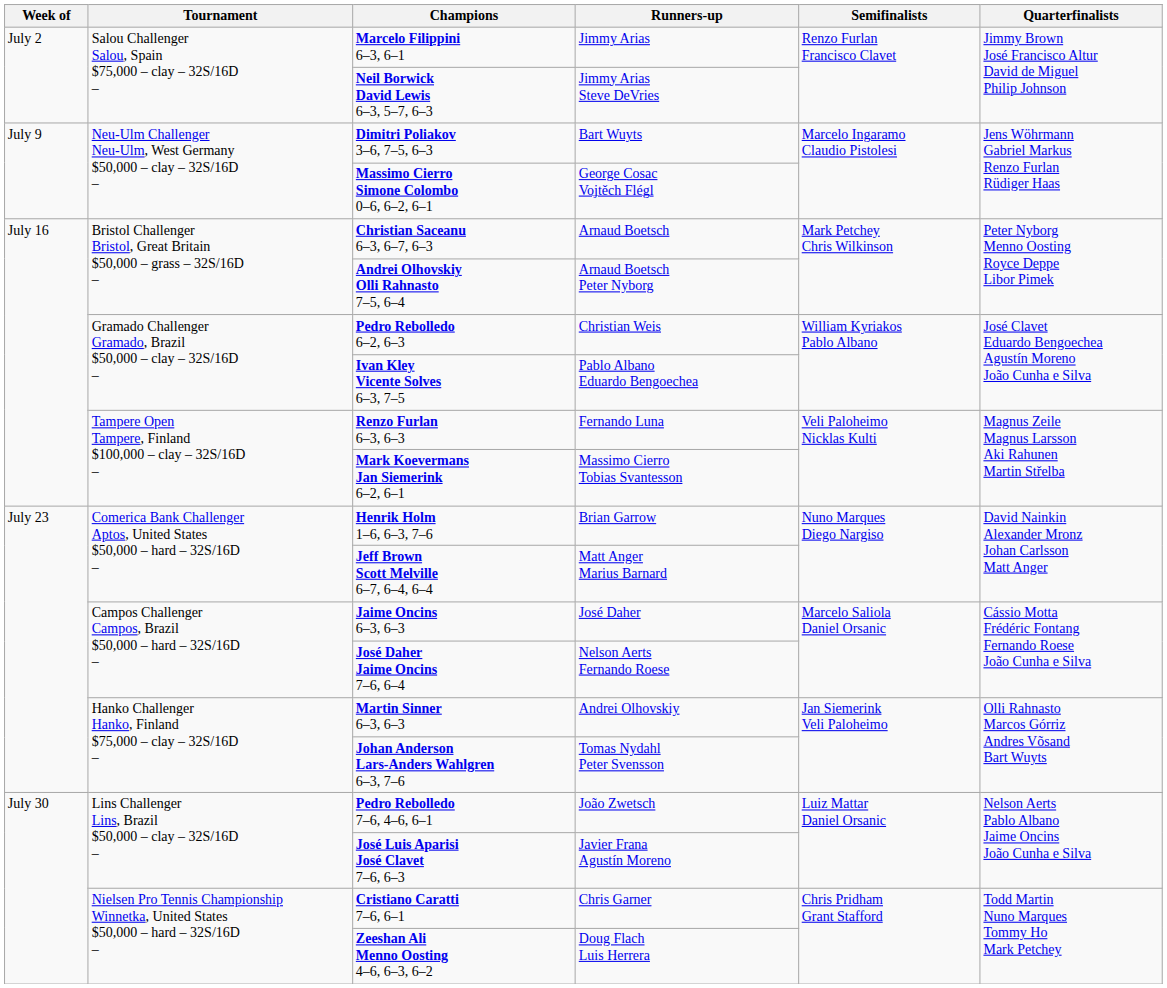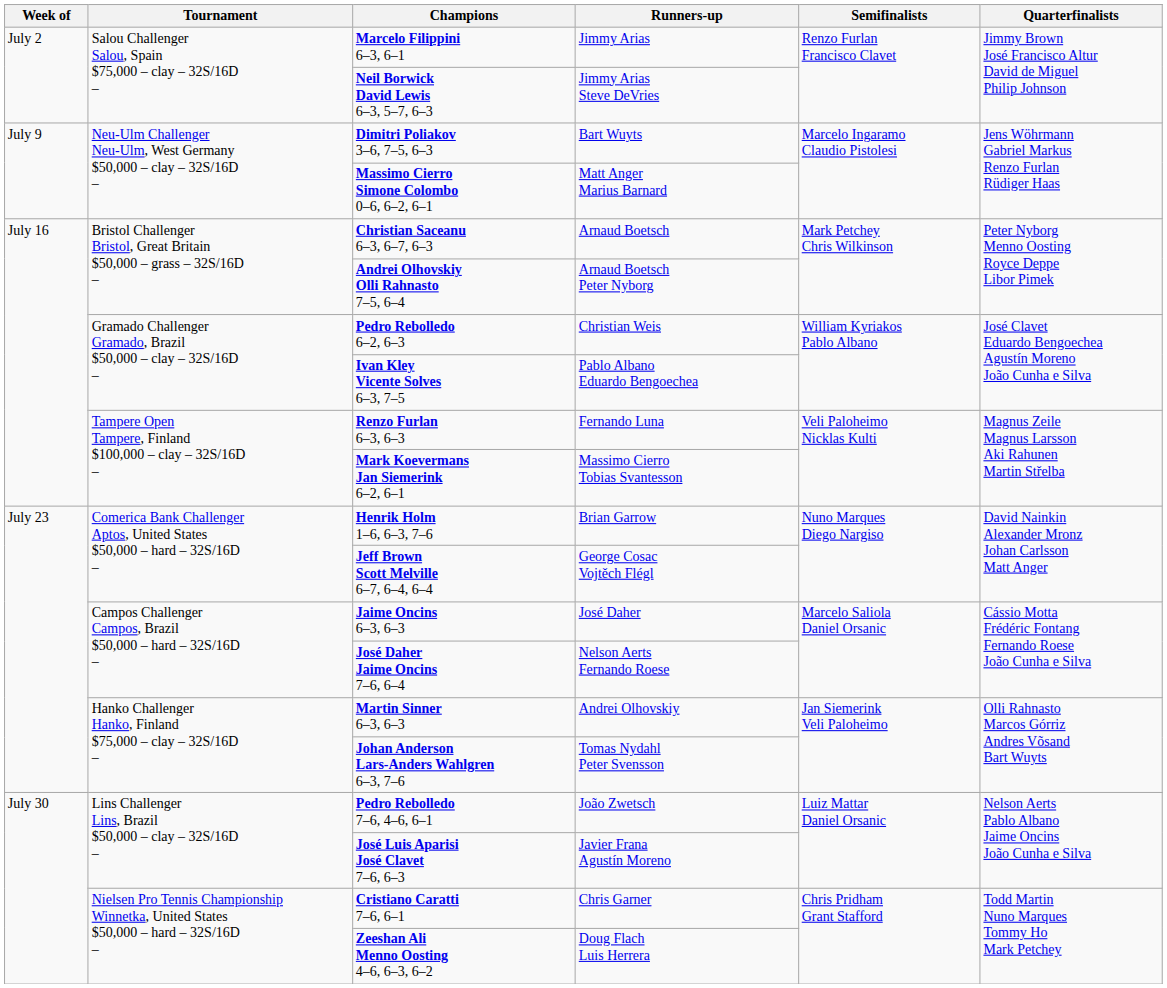 <table class="wikitable" style="font-size:85%;">
 <tr>
 <th width="75">Week of</th>
 <th width="250">Tournament</th>
 <th width="210">Champions</th>
 <th width="210">Runners-up</th>
 <th width="170">Semifinalists</th>
 <th width="170">Quarterfinalists</th>
 </tr>
 <tr valign="top">
 <td rowspan="2">July 2</td>
 <td rowspan="2">Salou Challenger<br> <a href='#'>Salou</a>, Spain<br>$75,000 – clay – 32S/16D<br>  – </td>
 <td> <strong><a href='#'>Marcelo Filippini</a></strong> <br>6–3, 6–1</td>
 <td> <a href='#'>Jimmy Arias</a></td>
 <td rowspan="2"> <a href='#'>Renzo Furlan</a> <br>  <a href='#'>Francisco Clavet</a></td>
 <td rowspan="2"> <a href='#'>Jimmy Brown</a> <br> <a href='#'>José Francisco Altur</a> <br> <a href='#'>David de Miguel</a> <br>  <a href='#'>Philip Johnson</a></td>
 </tr>
 <tr valign="top">
 <td> <strong><a href='#'>Neil Borwick</a></strong> <br> <strong><a href='#'>David Lewis</a></strong><br> 6–3, 5–7, 6–3</td>
 <td> <a href='#'>Jimmy Arias</a> <br>  <a href='#'>Steve DeVries</a></td>
 </tr>
 <tr valign="top">
 <td rowspan="2">July 9</td>
 <td rowspan="2"><a href='#'>Neu-Ulm Challenger</a><br> <a href='#'>Neu-Ulm</a>, West Germany<br>$50,000 – clay – 32S/16D<br>  – </td>
 <td> <strong><a href='#'>Dimitri Poliakov</a></strong> <br>3–6, 7–5, 6–3</td>
 <td> <a href='#'>Bart Wuyts</a></td>
 <td rowspan="2"> <a href='#'>Marcelo Ingaramo</a> <br>  <a href='#'>Claudio Pistolesi</a></td>
 <td rowspan="2"> <a href='#'>Jens Wöhrmann</a> <br> <a href='#'>Gabriel Markus</a> <br> <a href='#'>Renzo Furlan</a> <br>  <a href='#'>Rüdiger Haas</a></td>
 </tr>
 <tr valign="top">
 <td> <strong><a href='#'>Massimo Cierro</a></strong> <br> <strong><a href='#'>Simone Colombo</a></strong><br> 0–6, 6–2, 6–1</td>
-<td> <a href='#'>George Cosac</a> <br>  <a href='#'>Vojtěch Flégl</a></td>
+<td> <a href='#'>Matt Anger</a> <br>  <a href='#'>Marius Barnard</a></td>
 </tr>
 <tr valign="top">
 <td rowspan="6">July 16</td>
 <td rowspan="2">Bristol Challenger<br> <a href='#'>Bristol</a>, Great Britain<br>$50,000 – grass – 32S/16D<br>  – </td>
 <td> <strong><a href='#'>Christian Saceanu</a></strong> <br>6–3, 6–7, 6–3</td>
 <td> <a href='#'>Arnaud Boetsch</a></td>
 <td rowspan="2"> <a href='#'>Mark Petchey</a> <br>  <a href='#'>Chris Wilkinson</a></td>
 <td rowspan="2"> <a href='#'>Peter Nyborg</a> <br> <a href='#'>Menno Oosting</a> <br> <a href='#'>Royce Deppe</a> <br>  <a href='#'>Libor Pimek</a></td>
 </tr>
 <tr valign="top">
 <td> <strong><a href='#'>Andrei Olhovskiy</a></strong> <br> <strong><a href='#'>Olli Rahnasto</a></strong><br> 7–5, 6–4</td>
 <td> <a href='#'>Arnaud Boetsch</a> <br>  <a href='#'>Peter Nyborg</a></td>
 </tr>
 <tr valign="top">
 <td rowspan="2">Gramado Challenger<br> <a href='#'>Gramado</a>, Brazil<br>$50,000 – clay – 32S/16D<br>  – </td>
 <td> <strong><a href='#'>Pedro Rebolledo</a></strong> <br>6–2, 6–3</td>
 <td> <a href='#'>Christian Weis</a></td>
 <td rowspan="2"> <a href='#'>William Kyriakos</a> <br>  <a href='#'>Pablo Albano</a></td>
 <td rowspan="2"> <a href='#'>José Clavet</a> <br> <a href='#'>Eduardo Bengoechea</a> <br> <a href='#'>Agustín Moreno</a> <br>  <a href='#'>João Cunha e Silva</a></td>
 </tr>
 <tr valign="top">
 <td> <strong><a href='#'>Ivan Kley</a></strong> <br> <strong><a href='#'>Vicente Solves</a></strong><br> 6–3, 7–5</td>
 <td> <a href='#'>Pablo Albano</a> <br>  <a href='#'>Eduardo Bengoechea</a></td>
 </tr>
 <tr valign="top">
 <td rowspan="2"><a href='#'>Tampere Open</a><br> <a href='#'>Tampere</a>, Finland<br>$100,000 – clay – 32S/16D<br>  – </td>
 <td> <strong><a href='#'>Renzo Furlan</a></strong> <br>6–3, 6–3</td>
 <td> <a href='#'>Fernando Luna</a></td>
 <td rowspan="2"> <a href='#'>Veli Paloheimo</a> <br>  <a href='#'>Nicklas Kulti</a></td>
 <td rowspan="2"> <a href='#'>Magnus Zeile</a> <br> <a href='#'>Magnus Larsson</a> <br> <a href='#'>Aki Rahunen</a> <br>  <a href='#'>Martin Střelba</a></td>
 </tr>
 <tr valign="top">
 <td> <strong><a href='#'>Mark Koevermans</a></strong> <br> <strong><a href='#'>Jan Siemerink</a></strong><br> 6–2, 6–1</td>
 <td> <a href='#'>Massimo Cierro</a> <br>  <a href='#'>Tobias Svantesson</a></td>
 </tr>
 <tr valign="top">
 <td rowspan="6">July 23</td>
 <td rowspan="2"><a href='#'>Comerica Bank Challenger</a><br> <a href='#'>Aptos</a>, United States<br>$50,000 – hard – 32S/16D<br>  – </td>
 <td> <strong><a href='#'>Henrik Holm</a></strong> <br>1–6, 6–3, 7–6</td>
 <td> <a href='#'>Brian Garrow</a></td>
 <td rowspan="2"> <a href='#'>Nuno Marques</a> <br>  <a href='#'>Diego Nargiso</a></td>
 <td rowspan="2"> <a href='#'>David Nainkin</a> <br> <a href='#'>Alexander Mronz</a> <br> <a href='#'>Johan Carlsson</a> <br>  <a href='#'>Matt Anger</a></td>
 </tr>
 <tr valign="top">
 <td> <strong><a href='#'>Jeff Brown</a></strong> <br> <strong><a href='#'>Scott Melville</a></strong><br> 6–7, 6–4, 6–4</td>
-<td> <a href='#'>Matt Anger</a> <br>  <a href='#'>Marius Barnard</a></td>
+<td> <a href='#'>George Cosac</a> <br>  <a href='#'>Vojtěch Flégl</a></td>
 </tr>
 <tr valign="top">
 <td rowspan="2">Campos Challenger<br> <a href='#'>Campos</a>, Brazil<br>$50,000 – hard – 32S/16D<br>  – </td>
 <td> <strong><a href='#'>Jaime Oncins</a></strong> <br>6–3, 6–3</td>
 <td> <a href='#'>José Daher</a></td>
 <td rowspan="2"> <a href='#'>Marcelo Saliola</a> <br>  <a href='#'>Daniel Orsanic</a></td>
 <td rowspan="2"> <a href='#'>Cássio Motta</a> <br> <a href='#'>Frédéric Fontang</a> <br> <a href='#'>Fernando Roese</a> <br>  <a href='#'>João Cunha e Silva</a></td>
 </tr>
 <tr valign="top">
 <td> <strong><a href='#'>José Daher</a></strong> <br> <strong><a href='#'>Jaime Oncins</a></strong> <br> 7–6, 6–4</td>
 <td> <a href='#'>Nelson Aerts</a> <br>  <a href='#'>Fernando Roese</a></td>
 </tr>
 <tr valign="top">
 <td rowspan="2">Hanko Challenger<br> <a href='#'>Hanko</a>, Finland<br>$75,000 – clay – 32S/16D<br>  – </td>
 <td> <strong><a href='#'>Martin Sinner</a></strong> <br>6–3, 6–3</td>
 <td> <a href='#'>Andrei Olhovskiy</a></td>
 <td rowspan="2"> <a href='#'>Jan Siemerink</a> <br>  <a href='#'>Veli Paloheimo</a></td>
 <td rowspan="2"> <a href='#'>Olli Rahnasto</a> <br> <a href='#'>Marcos Górriz</a> <br> <a href='#'>Andres Võsand</a> <br>  <a href='#'>Bart Wuyts</a></td>
 </tr>
 <tr valign="top">
 <td> <strong><a href='#'>Johan Anderson</a></strong> <br> <strong><a href='#'>Lars-Anders Wahlgren</a></strong> <br> 6–3, 7–6</td>
 <td> <a href='#'>Tomas Nydahl</a> <br>  <a href='#'>Peter Svensson</a></td>
 </tr>
 <tr valign="top">
 <td rowspan="4">July 30</td>
 <td rowspan="2">Lins Challenger<br> <a href='#'>Lins</a>, Brazil<br>$50,000 – clay – 32S/16D<br>  – </td>
 <td> <strong><a href='#'>Pedro Rebolledo</a></strong> <br>7–6, 4–6, 6–1</td>
 <td> <a href='#'>João Zwetsch</a></td>
 <td rowspan="2"> <a href='#'>Luiz Mattar</a> <br>  <a href='#'>Daniel Orsanic</a></td>
 <td rowspan="2"> <a href='#'>Nelson Aerts</a> <br> <a href='#'>Pablo Albano</a> <br> <a href='#'>Jaime Oncins</a> <br>  <a href='#'>João Cunha e Silva</a></td>
 </tr>
 <tr valign="top">
 <td> <strong><a href='#'>José Luis Aparisi</a></strong> <br> <strong><a href='#'>José Clavet</a></strong><br> 7–6, 6–3</td>
 <td> <a href='#'>Javier Frana</a> <br>  <a href='#'>Agustín Moreno</a></td>
 </tr>
 <tr valign="top">
 <td rowspan="2"><a href='#'>Nielsen Pro Tennis Championship</a><br> <a href='#'>Winnetka</a>, United States<br>$50,000 – hard – 32S/16D<br>  – </td>
 <td> <strong><a href='#'>Cristiano Caratti</a></strong> <br>7–6, 6–1</td>
 <td> <a href='#'>Chris Garner</a></td>
 <td rowspan="2"> <a href='#'>Chris Pridham</a> <br>  <a href='#'>Grant Stafford</a></td>
 <td rowspan="2"> <a href='#'>Todd Martin</a> <br> <a href='#'>Nuno Marques</a> <br> <a href='#'>Tommy Ho</a> <br>  <a href='#'>Mark Petchey</a></td>
 </tr>
 <tr valign="top">
 <td> <strong><a href='#'>Zeeshan Ali</a></strong> <br> <strong><a href='#'>Menno Oosting</a></strong><br> 4–6, 6–3, 6–2</td>
 <td> <a href='#'>Doug Flach</a> <br>  <a href='#'>Luis Herrera</a></td>
 </tr>
 </table>
